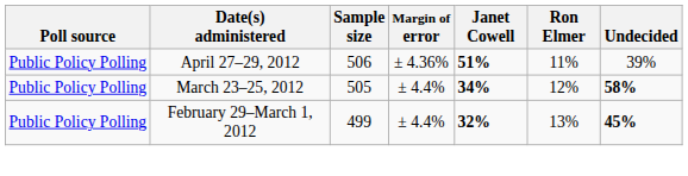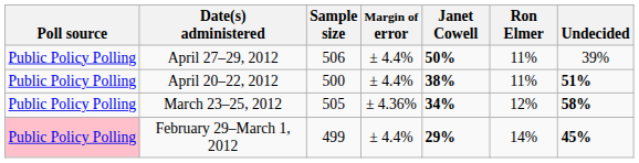 <table class="wikitable">
 <tr valign= bottom>
 <th>Poll source</th>
 <th style="width:170px;">Date(s)<br>administered</th>
 <th class=small>Sample<br>size</th>
 <th><small>Margin of</small><br>error</th>
 <th style="width:65px;">Janet<br>Cowell</th>
 <th style="width:65px;">Ron<br>Elmer</th>
 <th style="width:65px;">Undecided</th>
 </tr>
 <tr>
 <td><a href='#'>Public Policy Polling</a></td>
 <td align=center>April 27–29, 2012</td>
 <td align=center>506</td>
-<td align=center>± 4.36%</td>
-<td><strong>51%</strong></td>
+<td align=center>± 4.4%</td>
+<td><strong>50%</strong></td>
 <td align=center>11%</td>
 <td align=center>39%</td>
 </tr>
 <tr>
 <td><a href='#'>Public Policy Polling</a></td>
+<td align=center>April 20–22, 2012</td>
+<td align=center>500</td>
+<td align=center>± 4.4%</td>
+<td><strong>38%</strong></td>
+<td align=center>11%</td>
+<td><strong>51%</strong></td>
+</tr>
+<tr>
+<td><a href='#'>Public Policy Polling</a></td>
 <td align=center>March 23–25, 2012</td>
 <td align=center>505</td>
-<td align=center>± 4.4%</td>
+<td align=center>± 4.36%</td>
 <td><strong>34%</strong></td>
 <td align=center>12%</td>
 <td><strong>58%</strong></td>
 </tr>
 <tr>
-<td><a href='#'>Public Policy Polling</a></td>
+<td style="background: pink;"><a href='#'>Public Policy Polling</a></td>
 <td align=center>February 29–March 1, 2012</td>
 <td align=center>499</td>
 <td align=center>± 4.4%</td>
-<td><strong>32%</strong></td>
-<td align=center>13%</td>
+<td><strong>29%</strong></td>
+<td align=center>14%</td>
 <td><strong>45%</strong></td>
 </tr>
 </table>
